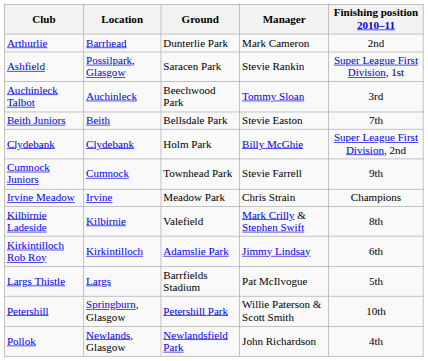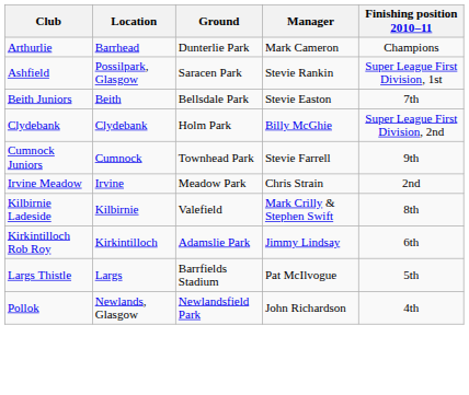 <table class="wikitable sortable">
 <tr>
 <th>Club</th>
 <th>Location</th>
 <th>Ground</th>
 <th>Manager</th>
 <th>Finishing position <a href='#'>2010–11</a></th>
 </tr>
 <tr>
 <td style="text-align:left;"><a href='#'>Arthurlie</a></td>
 <td><a href='#'>Barrhead</a></td>
 <td>Dunterlie Park</td>
 <td>Mark Cameron</td>
-<td align="center">2nd</td>
+<td align="center">Champions</td>
 </tr>
 <tr>
 <td style="text-align:left;"><a href='#'>Ashfield</a></td>
 <td><a href='#'>Possilpark</a>, <a href='#'>Glasgow</a></td>
 <td>Saracen Park</td>
 <td>Stevie Rankin</td>
 <td align="center"><a href='#'>Super League First Division</a>, 1st</td>
-</tr>
-<tr>
-<td style="text-align:left;"><a href='#'>Auchinleck Talbot</a></td>
-<td><a href='#'>Auchinleck</a></td>
-<td>Beechwood Park</td>
-<td><a href='#'>Tommy Sloan</a></td>
-<td align="center">3rd</td>
 </tr>
 <tr>
 <td style="text-align:left;"><a href='#'>Beith Juniors</a></td>
 <td><a href='#'>Beith</a></td>
 <td>Bellsdale Park</td>
 <td>Stevie Easton</td>
 <td align="center">7th</td>
 </tr>
 <tr>
 <td style="text-align:left;"><a href='#'>Clydebank</a></td>
 <td><a href='#'>Clydebank</a></td>
 <td>Holm Park</td>
 <td><a href='#'>Billy McGhie</a></td>
 <td align="center"><a href='#'>Super League First Division</a>,  2nd</td>
 </tr>
 <tr>
 <td style="text-align:left;"><a href='#'>Cumnock Juniors</a></td>
 <td><a href='#'>Cumnock</a></td>
 <td>Townhead Park</td>
 <td>Stevie Farrell</td>
 <td align="center">9th</td>
 </tr>
 <tr>
 <td style="text-align:left;"><a href='#'>Irvine Meadow</a></td>
 <td><a href='#'>Irvine</a></td>
 <td>Meadow Park</td>
 <td>Chris Strain</td>
-<td align="center">Champions</td>
+<td align="center">2nd</td>
 </tr>
 <tr>
 <td style="text-align:left;"><a href='#'>Kilbirnie Ladeside</a></td>
 <td><a href='#'>Kilbirnie</a></td>
 <td>Valefield</td>
 <td><a href='#'>Mark Crilly</a> & <a href='#'>Stephen Swift</a></td>
 <td align="center">8th</td>
 </tr>
 <tr>
 <td style="text-align:left;"><a href='#'>Kirkintilloch Rob Roy</a></td>
 <td><a href='#'>Kirkintilloch</a></td>
 <td><a href='#'>Adamslie Park</a></td>
 <td><a href='#'>Jimmy Lindsay</a></td>
 <td align="center">6th</td>
 </tr>
 <tr>
 <td style="text-align:left;"><a href='#'>Largs Thistle</a></td>
 <td><a href='#'>Largs</a></td>
 <td>Barrfields Stadium</td>
 <td>Pat McIlvogue</td>
 <td align="center">5th</td>
 </tr>
 <tr>
-<td style="text-align:left;"><a href='#'>Petershill</a></td>
-<td><a href='#'>Springburn</a>, Glasgow</td>
-<td><a href='#'>Petershill Park</a></td>
-<td>Willie Paterson & Scott Smith</td>
-<td align="center">10th</td>
-</tr>
-<tr>
 <td style="text-align:left;"><a href='#'>Pollok</a></td>
 <td><a href='#'>Newlands</a>, Glasgow</td>
 <td><a href='#'>Newlandsfield Park</a></td>
 <td>John Richardson</td>
 <td align="center">4th</td>
 </tr>
 </table>
